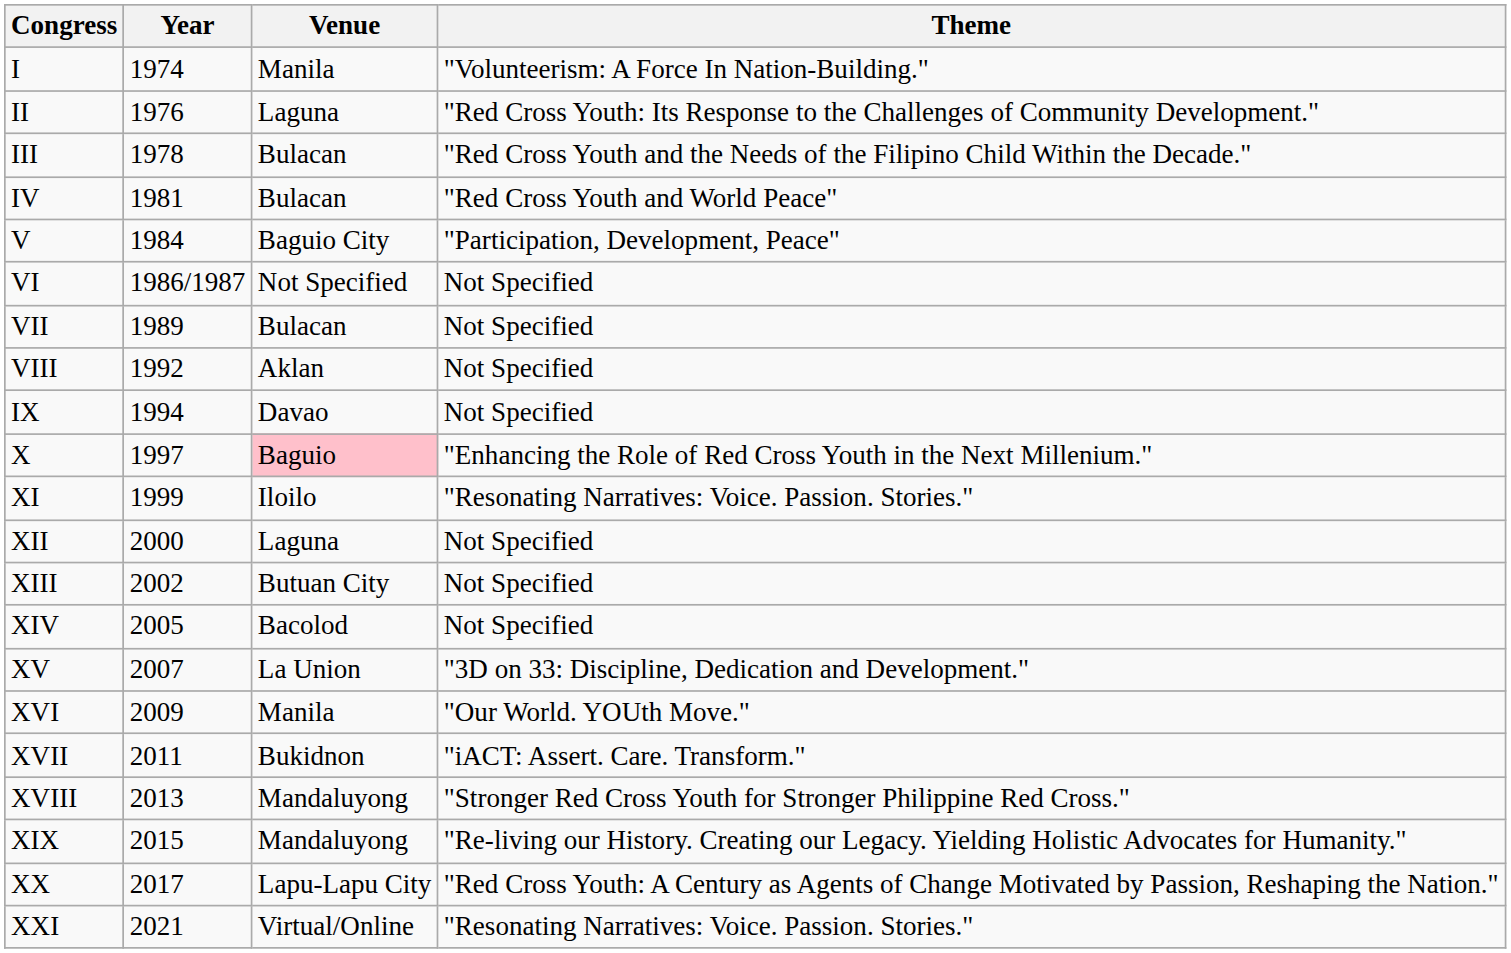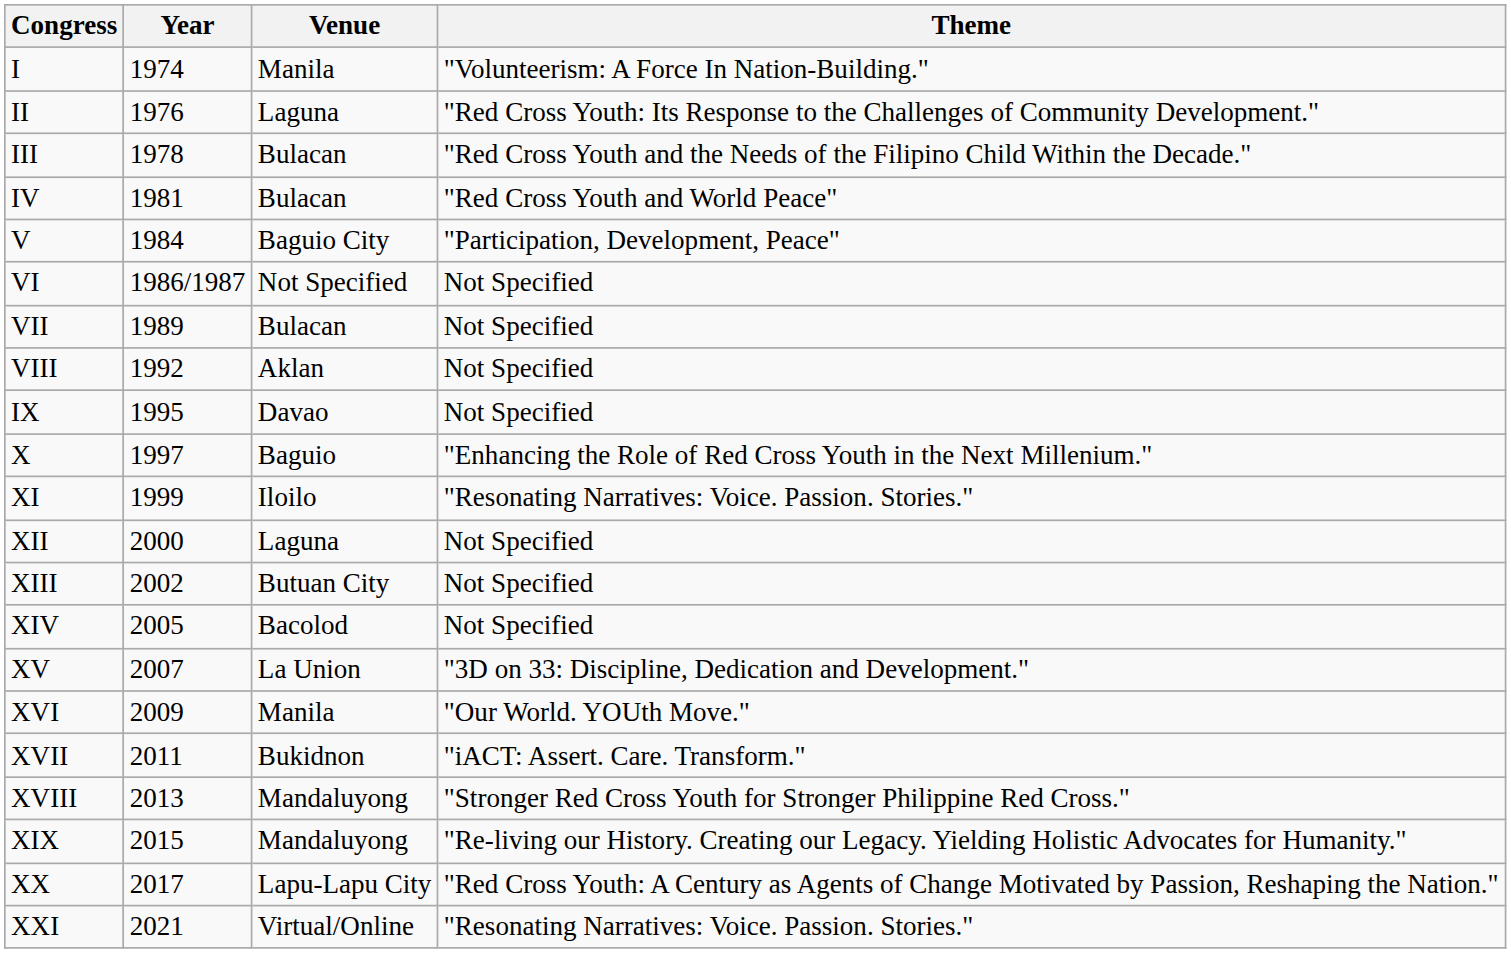 <table class="wikitable">
 <tr>
 <th>Congress</th>
 <th>Year</th>
 <th>Venue</th>
 <th>Theme</th>
 </tr>
 <tr>
 <td>I</td>
 <td>1974</td>
 <td>Manila</td>
 <td>"Volunteerism: A Force In Nation-Building."</td>
 </tr>
 <tr>
 <td>II</td>
 <td>1976</td>
 <td>Laguna</td>
 <td>"Red Cross Youth: Its Response to the Challenges of Community Development."</td>
 </tr>
 <tr>
 <td>III</td>
 <td>1978</td>
 <td>Bulacan</td>
 <td>"Red Cross Youth and the Needs of the Filipino Child Within the Decade."</td>
 </tr>
 <tr>
 <td>IV</td>
 <td>1981</td>
 <td>Bulacan</td>
 <td>"Red Cross Youth and World Peace"</td>
 </tr>
 <tr>
 <td>V</td>
 <td>1984</td>
 <td>Baguio City</td>
 <td>"Participation, Development, Peace"</td>
 </tr>
 <tr>
 <td>VI</td>
 <td>1986/1987</td>
 <td>Not Specified</td>
 <td>Not Specified</td>
 </tr>
 <tr>
 <td>VII</td>
 <td>1989</td>
 <td>Bulacan</td>
 <td>Not Specified</td>
 </tr>
 <tr>
 <td>VIII</td>
 <td>1992</td>
 <td>Aklan</td>
 <td>Not Specified</td>
 </tr>
 <tr>
 <td>IX</td>
-<td>1994</td>
+<td>1995</td>
 <td>Davao</td>
 <td>Not Specified</td>
 </tr>
 <tr>
 <td>X</td>
 <td>1997</td>
-<td style="background: pink;">Baguio</td>
+<td>Baguio</td>
 <td>"Enhancing the Role of Red Cross Youth in the Next Millenium."</td>
 </tr>
 <tr>
 <td>XI</td>
 <td>1999</td>
 <td>Iloilo</td>
 <td>"Resonating Narratives: Voice. Passion. Stories."</td>
 </tr>
 <tr>
 <td>XII</td>
 <td>2000</td>
 <td>Laguna</td>
 <td>Not Specified</td>
 </tr>
 <tr>
 <td>XIII</td>
 <td>2002</td>
 <td>Butuan City</td>
 <td>Not Specified</td>
 </tr>
 <tr>
 <td>XIV</td>
 <td>2005</td>
 <td>Bacolod</td>
 <td>Not Specified</td>
 </tr>
 <tr>
 <td>XV</td>
 <td>2007</td>
 <td>La Union</td>
 <td>"3D on 33: Discipline, Dedication and Development."</td>
 </tr>
 <tr>
 <td>XVI</td>
 <td>2009</td>
 <td>Manila</td>
 <td>"Our World. YOUth Move."</td>
 </tr>
 <tr>
 <td>XVII</td>
 <td>2011</td>
 <td>Bukidnon</td>
 <td>"iACT: Assert. Care. Transform."</td>
 </tr>
 <tr>
 <td>XVIII</td>
 <td>2013</td>
 <td>Mandaluyong</td>
 <td>"Stronger Red Cross Youth for Stronger Philippine Red Cross."</td>
 </tr>
 <tr>
 <td>XIX</td>
 <td>2015</td>
 <td>Mandaluyong</td>
 <td>"Re-living our History. Creating our Legacy. Yielding Holistic Advocates for Humanity."</td>
 </tr>
 <tr>
 <td>XX</td>
 <td>2017</td>
 <td>Lapu-Lapu City</td>
 <td>"Red Cross Youth: A Century as Agents of Change Motivated by Passion, Reshaping the Nation."</td>
 </tr>
 <tr>
 <td>XXI</td>
 <td>2021</td>
 <td>Virtual/Online</td>
 <td>"Resonating Narratives: Voice. Passion. Stories."</td>
 </tr>
 </table>
